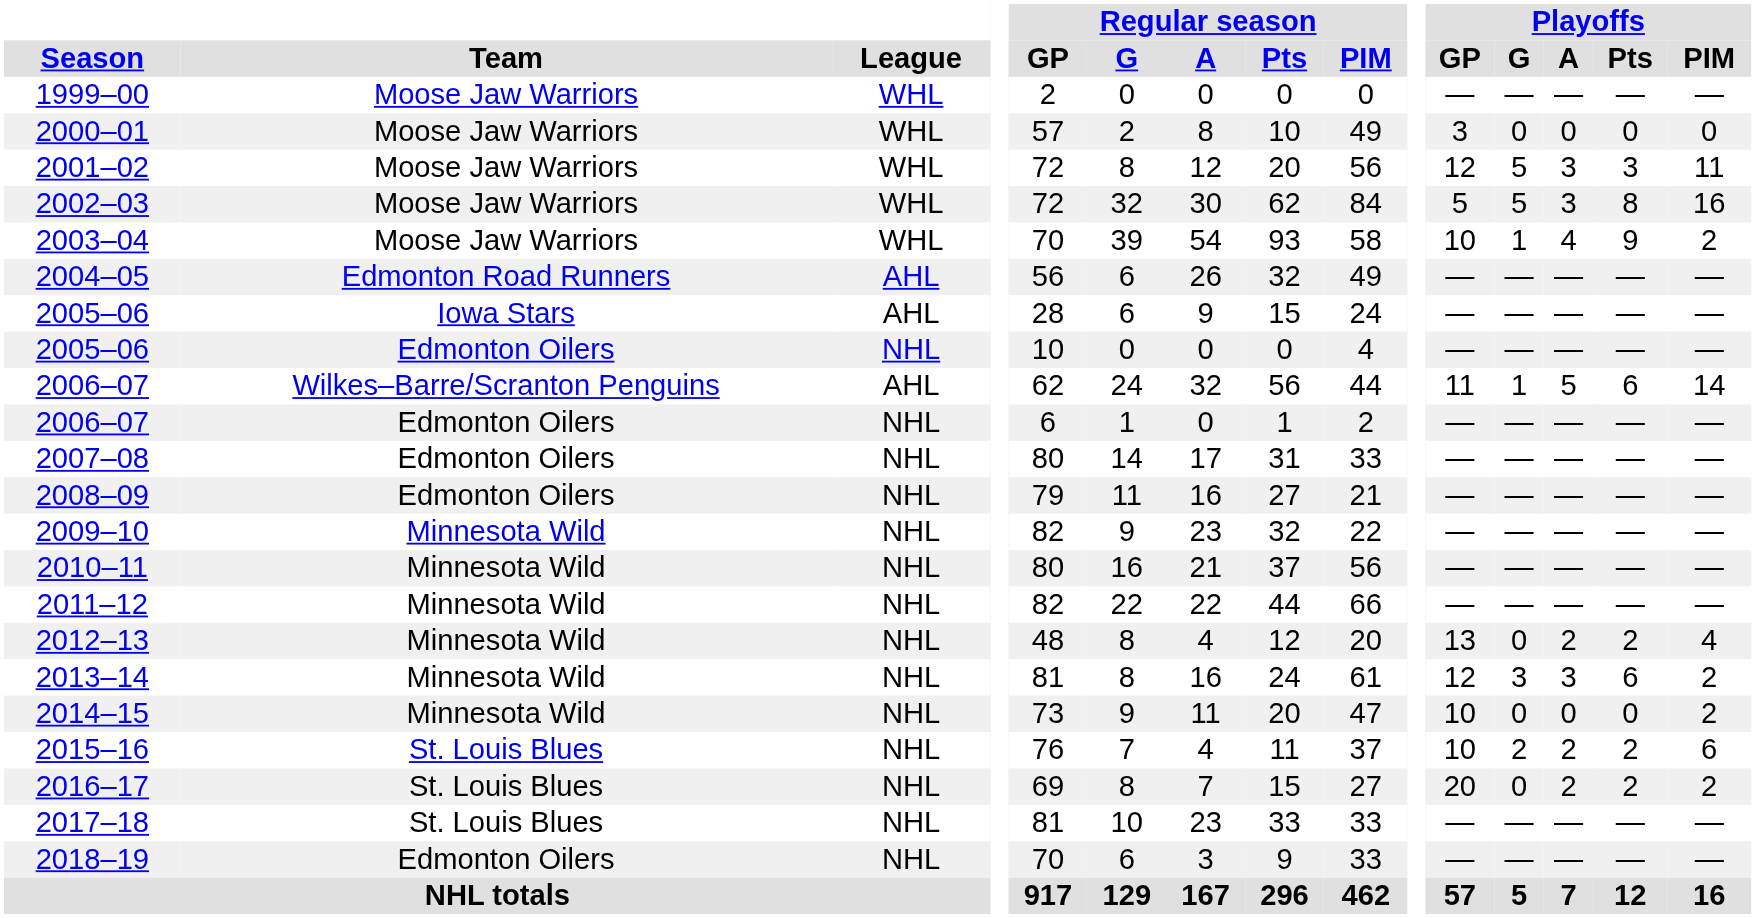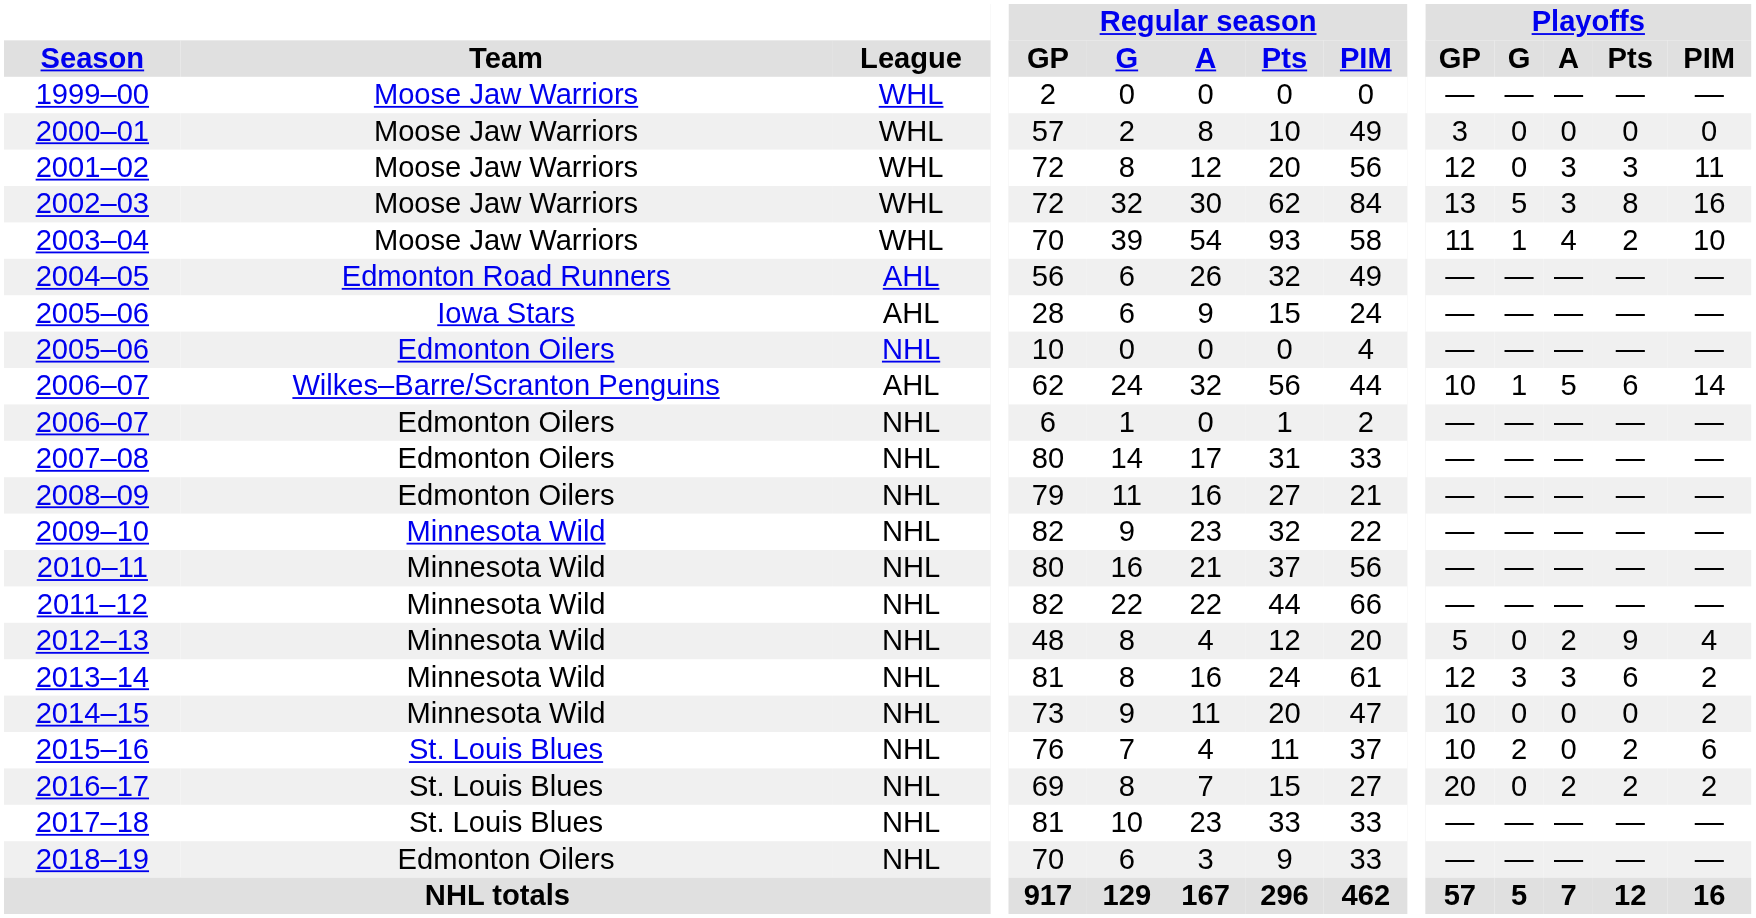 <table border="0" cellpadding="1" cellspacing="0" style="text-align:center; width:60em">
 <tr bgcolor="#e0e0e0">
 <th colspan="3" bgcolor="#ffffff"> </th>
 <th rowspan="99" bgcolor="#ffffff"> </th>
 <th colspan="5"><a href='#'>Regular season</a></th>
 <th rowspan="99" bgcolor="#ffffff"> </th>
 <th colspan="5"><a href='#'>Playoffs</a></th>
 </tr>
 <tr bgcolor="#e0e0e0">
 <th><a href='#'>Season</a></th>
 <th>Team</th>
 <th>League</th>
 <th>GP</th>
 <th><a href='#'>G</a></th>
 <th><a href='#'>A</a></th>
 <th><a href='#'>Pts</a></th>
 <th><a href='#'>PIM</a></th>
 <th>GP</th>
 <th>G</th>
 <th>A</th>
 <th>Pts</th>
 <th>PIM</th>
 </tr>
 <tr>
 <td><a href='#'>1999–00</a></td>
 <td><a href='#'>Moose Jaw Warriors</a></td>
 <td><a href='#'>WHL</a></td>
 <td>2</td>
 <td>0</td>
 <td>0</td>
 <td>0</td>
 <td>0</td>
 <td>—</td>
 <td>—</td>
 <td>—</td>
 <td>—</td>
 <td>—</td>
 </tr>
 <tr bgcolor="#f0f0f0">
 <td><a href='#'>2000–01</a></td>
 <td>Moose Jaw Warriors</td>
 <td>WHL</td>
 <td>57</td>
 <td>2</td>
 <td>8</td>
 <td>10</td>
 <td>49</td>
 <td>3</td>
 <td>0</td>
 <td>0</td>
 <td>0</td>
 <td>0</td>
 </tr>
 <tr>
 <td><a href='#'>2001–02</a></td>
 <td>Moose Jaw Warriors</td>
 <td>WHL</td>
 <td>72</td>
 <td>8</td>
 <td>12</td>
 <td>20</td>
 <td>56</td>
 <td>12</td>
-<td>5</td>
+<td>0</td>
 <td>3</td>
 <td>3</td>
 <td>11</td>
 </tr>
 <tr bgcolor="#f0f0f0">
 <td><a href='#'>2002–03</a></td>
 <td>Moose Jaw Warriors</td>
 <td>WHL</td>
 <td>72</td>
 <td>32</td>
 <td>30</td>
 <td>62</td>
 <td>84</td>
-<td>5</td>
+<td>13</td>
 <td>5</td>
 <td>3</td>
 <td>8</td>
 <td>16</td>
 </tr>
 <tr>
 <td><a href='#'>2003–04</a></td>
 <td>Moose Jaw Warriors</td>
 <td>WHL</td>
 <td>70</td>
 <td>39</td>
 <td>54</td>
 <td>93</td>
 <td>58</td>
-<td>10</td>
+<td>11</td>
 <td>1</td>
 <td>4</td>
-<td>9</td>
 <td>2</td>
+<td>10</td>
 </tr>
 <tr bgcolor="#f0f0f0">
 <td><a href='#'>2004–05</a></td>
 <td><a href='#'>Edmonton Road Runners</a></td>
 <td><a href='#'>AHL</a></td>
 <td>56</td>
 <td>6</td>
 <td>26</td>
 <td>32</td>
 <td>49</td>
 <td>—</td>
 <td>—</td>
 <td>—</td>
 <td>—</td>
 <td>—</td>
 </tr>
 <tr>
 <td><a href='#'>2005–06</a></td>
 <td><a href='#'>Iowa Stars</a></td>
 <td>AHL</td>
 <td>28</td>
 <td>6</td>
 <td>9</td>
 <td>15</td>
 <td>24</td>
 <td>—</td>
 <td>—</td>
 <td>—</td>
 <td>—</td>
 <td>—</td>
 </tr>
 <tr bgcolor="#f0f0f0">
 <td><a href='#'>2005–06</a></td>
 <td><a href='#'>Edmonton Oilers</a></td>
 <td><a href='#'>NHL</a></td>
 <td>10</td>
 <td>0</td>
 <td>0</td>
 <td>0</td>
 <td>4</td>
 <td>—</td>
 <td>—</td>
 <td>—</td>
 <td>—</td>
 <td>—</td>
 </tr>
 <tr>
 <td><a href='#'>2006–07</a></td>
 <td><a href='#'>Wilkes–Barre/Scranton Penguins</a></td>
 <td>AHL</td>
 <td>62</td>
 <td>24</td>
 <td>32</td>
 <td>56</td>
 <td>44</td>
-<td>11</td>
+<td>10</td>
 <td>1</td>
 <td>5</td>
 <td>6</td>
 <td>14</td>
 </tr>
 <tr bgcolor="#f0f0f0">
 <td><a href='#'>2006–07</a></td>
 <td>Edmonton Oilers</td>
 <td>NHL</td>
 <td>6</td>
 <td>1</td>
 <td>0</td>
 <td>1</td>
 <td>2</td>
 <td>—</td>
 <td>—</td>
 <td>—</td>
 <td>—</td>
 <td>—</td>
 </tr>
 <tr>
 <td><a href='#'>2007–08</a></td>
 <td>Edmonton Oilers</td>
 <td>NHL</td>
 <td>80</td>
 <td>14</td>
 <td>17</td>
 <td>31</td>
 <td>33</td>
 <td>—</td>
 <td>—</td>
 <td>—</td>
 <td>—</td>
 <td>—</td>
 </tr>
 <tr bgcolor="#f0f0f0">
 <td><a href='#'>2008–09</a></td>
 <td>Edmonton Oilers</td>
 <td>NHL</td>
 <td>79</td>
 <td>11</td>
 <td>16</td>
 <td>27</td>
 <td>21</td>
 <td>—</td>
 <td>—</td>
 <td>—</td>
 <td>—</td>
 <td>—</td>
 </tr>
 <tr>
 <td><a href='#'>2009–10</a></td>
 <td><a href='#'>Minnesota Wild</a></td>
 <td>NHL</td>
 <td>82</td>
 <td>9</td>
 <td>23</td>
 <td>32</td>
 <td>22</td>
 <td>—</td>
 <td>—</td>
 <td>—</td>
 <td>—</td>
 <td>—</td>
 </tr>
 <tr bgcolor="#f0f0f0">
 <td><a href='#'>2010–11</a></td>
 <td>Minnesota Wild</td>
 <td>NHL</td>
 <td>80</td>
 <td>16</td>
 <td>21</td>
 <td>37</td>
 <td>56</td>
 <td>—</td>
 <td>—</td>
 <td>—</td>
 <td>—</td>
 <td>—</td>
 </tr>
 <tr>
 <td><a href='#'>2011–12</a></td>
 <td>Minnesota Wild</td>
 <td>NHL</td>
 <td>82</td>
 <td>22</td>
 <td>22</td>
 <td>44</td>
 <td>66</td>
 <td>—</td>
 <td>—</td>
 <td>—</td>
 <td>—</td>
 <td>—</td>
 </tr>
 <tr bgcolor="#f0f0f0">
 <td><a href='#'>2012–13</a></td>
 <td>Minnesota Wild</td>
 <td>NHL</td>
 <td>48</td>
 <td>8</td>
 <td>4</td>
 <td>12</td>
 <td>20</td>
-<td>13</td>
+<td>5</td>
 <td>0</td>
 <td>2</td>
-<td>2</td>
+<td>9</td>
 <td>4</td>
 </tr>
 <tr>
 <td><a href='#'>2013–14</a></td>
 <td>Minnesota Wild</td>
 <td>NHL</td>
 <td>81</td>
 <td>8</td>
 <td>16</td>
 <td>24</td>
 <td>61</td>
 <td>12</td>
 <td>3</td>
 <td>3</td>
 <td>6</td>
 <td>2</td>
 </tr>
 <tr bgcolor="#f0f0f0">
 <td><a href='#'>2014–15</a></td>
 <td>Minnesota Wild</td>
 <td>NHL</td>
 <td>73</td>
 <td>9</td>
 <td>11</td>
 <td>20</td>
 <td>47</td>
 <td>10</td>
 <td>0</td>
 <td>0</td>
 <td>0</td>
 <td>2</td>
 </tr>
 <tr>
 <td><a href='#'>2015–16</a></td>
 <td><a href='#'>St. Louis Blues</a></td>
 <td>NHL</td>
 <td>76</td>
 <td>7</td>
 <td>4</td>
 <td>11</td>
 <td>37</td>
 <td>10</td>
 <td>2</td>
-<td>2</td>
+<td>0</td>
 <td>2</td>
 <td>6</td>
 </tr>
 <tr bgcolor="#f0f0f0">
 <td><a href='#'>2016–17</a></td>
 <td>St. Louis Blues</td>
 <td>NHL</td>
 <td>69</td>
 <td>8</td>
 <td>7</td>
 <td>15</td>
 <td>27</td>
 <td>20</td>
 <td>0</td>
 <td>2</td>
 <td>2</td>
 <td>2</td>
 </tr>
 <tr>
 <td><a href='#'>2017–18</a></td>
 <td>St. Louis Blues</td>
 <td>NHL</td>
 <td>81</td>
 <td>10</td>
 <td>23</td>
 <td>33</td>
 <td>33</td>
 <td>—</td>
 <td>—</td>
 <td>—</td>
 <td>—</td>
 <td>—</td>
 </tr>
 <tr bgcolor="#f0f0f0">
 <td><a href='#'>2018–19</a></td>
 <td>Edmonton Oilers</td>
 <td>NHL</td>
 <td>70</td>
 <td>6</td>
 <td>3</td>
 <td>9</td>
 <td>33</td>
 <td>—</td>
 <td>—</td>
 <td>—</td>
 <td>—</td>
 <td>—</td>
 </tr>
 <tr bgcolor="#e0e0e0">
 <th colspan="3">NHL totals</th>
 <th>917</th>
 <th>129</th>
 <th>167</th>
 <th>296</th>
 <th>462</th>
 <th>57</th>
 <th>5</th>
 <th>7</th>
 <th>12</th>
 <th>16</th>
 </tr>
 </table>
